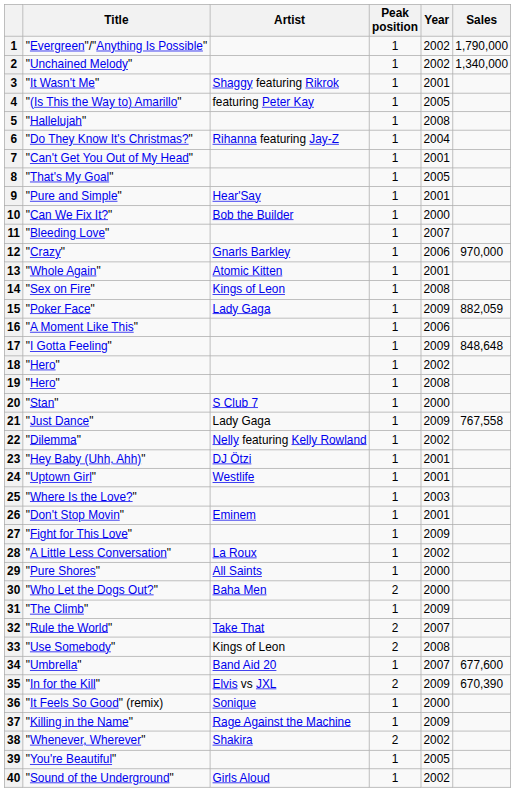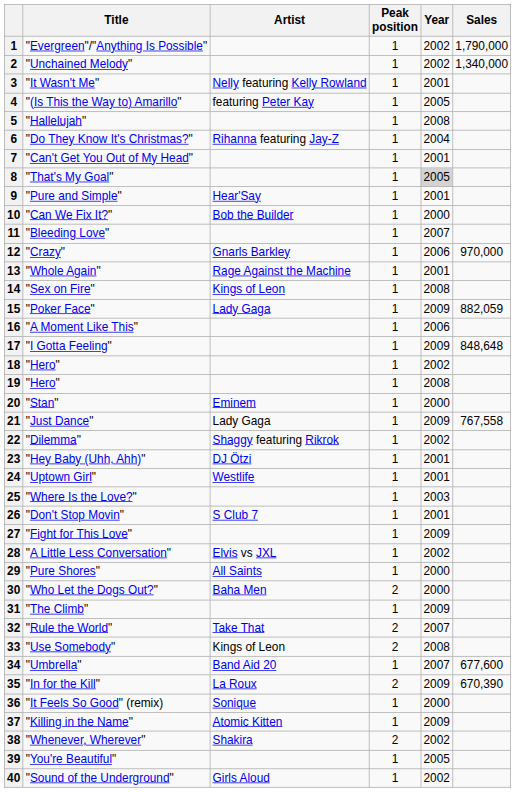 <table class="wikitable sortable plainrowheaders">
 <tr>
 <th scope=col></th>
 <th scope=col>Title</th>
 <th scope=col>Artist</th>
 <th scope=col>Peak<br>position</th>
 <th scope=col>Year</th>
 <th scope=col>Sales</th>
 </tr>
 <tr>
 <th scope=row style="text-align:center;">1</th>
 <td>"<a href='#'>Evergreen</a>"/"<a href='#'>Anything Is Possible</a>"</td>
 <td></td>
 <td style="text-align:center;">1</td>
 <td style="text-align:center;">2002</td>
 <td style="text-align:center;">1,790,000</td>
 </tr>
 <tr>
 <th scope=row style="text-align:center;">2</th>
 <td>"<a href='#'>Unchained Melody</a>"</td>
 <td></td>
 <td style="text-align:center;">1</td>
 <td style="text-align:center;">2002</td>
 <td style="text-align:center;">1,340,000</td>
 </tr>
 <tr>
 <th scope=row style="text-align:center;">3</th>
 <td>"<a href='#'>It Wasn't Me</a>"</td>
-<td><a href='#'>Shaggy</a> featuring <a href='#'>Rikrok</a></td>
+<td><a href='#'>Nelly</a> featuring <a href='#'>Kelly Rowland</a></td>
 <td style="text-align:center;">1</td>
 <td style="text-align:center;">2001</td>
 <td></td>
 </tr>
 <tr>
 <th scope=row style="text-align:center;">4</th>
 <td>"<a href='#'>(Is This the Way to) Amarillo</a>"</td>
 <td> featuring <a href='#'>Peter Kay</a></td>
 <td style="text-align:center;">1</td>
 <td style="text-align:center;">2005</td>
 <td></td>
 </tr>
 <tr>
 <th scope=row style="text-align:center;">5</th>
 <td>"<a href='#'>Hallelujah</a>"</td>
 <td></td>
 <td style="text-align:center;">1</td>
 <td style="text-align:center;">2008</td>
 <td></td>
 </tr>
 <tr>
 <th scope=row style="text-align:center;">6</th>
 <td>"<a href='#'>Do They Know It's Christmas?</a>"</td>
 <td><a href='#'>Rihanna</a> featuring <a href='#'>Jay-Z</a></td>
 <td style="text-align:center;">1</td>
 <td style="text-align:center;">2004</td>
 <td></td>
 </tr>
 <tr>
 <th scope=row style="text-align:center;">7</th>
 <td>"<a href='#'>Can't Get You Out of My Head</a>"</td>
 <td></td>
 <td style="text-align:center;">1</td>
 <td style="text-align:center;">2001</td>
 <td></td>
 </tr>
 <tr>
 <th scope=row style="text-align:center;">8</th>
 <td>"<a href='#'>That's My Goal</a>"</td>
 <td></td>
 <td style="text-align:center;">1</td>
-<td style="text-align:center;">2005</td>
+<td style="background: lightgrey; text-align:center;">2005</td>
 <td></td>
 </tr>
 <tr>
 <th scope=row style="text-align:center;">9</th>
 <td>"<a href='#'>Pure and Simple</a>"</td>
 <td><a href='#'>Hear'Say</a></td>
 <td style="text-align:center;">1</td>
 <td style="text-align:center;">2001</td>
 <td></td>
 </tr>
 <tr>
 <th scope=row style="text-align:center;">10</th>
 <td>"<a href='#'>Can We Fix It?</a>"</td>
 <td><a href='#'>Bob the Builder</a></td>
 <td style="text-align:center;">1</td>
 <td style="text-align:center;">2000</td>
 <td></td>
 </tr>
 <tr>
 <th scope=row style="text-align:center;">11</th>
 <td>"<a href='#'>Bleeding Love</a>"</td>
 <td></td>
 <td style="text-align:center;">1</td>
 <td style="text-align:center;">2007</td>
 <td></td>
 </tr>
 <tr>
 <th scope=row style="text-align:center;">12</th>
 <td>"<a href='#'>Crazy</a>"</td>
 <td><a href='#'>Gnarls Barkley</a></td>
 <td style="text-align:center;">1</td>
 <td style="text-align:center;">2006</td>
 <td style="text-align:center;">970,000</td>
 </tr>
 <tr>
 <th scope=row style="text-align:center;">13</th>
 <td>"<a href='#'>Whole Again</a>"</td>
-<td><a href='#'>Atomic Kitten</a></td>
+<td><a href='#'>Rage Against the Machine</a></td>
 <td style="text-align:center;">1</td>
 <td style="text-align:center;">2001</td>
 <td></td>
 </tr>
 <tr>
 <th scope=row style="text-align:center;">14</th>
 <td>"<a href='#'>Sex on Fire</a>"</td>
 <td><a href='#'>Kings of Leon</a></td>
 <td style="text-align:center;">1</td>
 <td style="text-align:center;">2008</td>
 <td></td>
 </tr>
 <tr>
 <th scope=row style="text-align:center;">15</th>
 <td>"<a href='#'>Poker Face</a>"</td>
 <td><a href='#'>Lady Gaga</a></td>
 <td style="text-align:center;">1</td>
 <td style="text-align:center;">2009</td>
 <td style="text-align:center;">882,059</td>
 </tr>
 <tr>
 <th scope=row style="text-align:center;">16</th>
 <td>"<a href='#'>A Moment Like This</a>"</td>
 <td></td>
 <td style="text-align:center;">1</td>
 <td style="text-align:center;">2006</td>
 <td></td>
 </tr>
 <tr>
 <th scope=row style="text-align:center;">17</th>
 <td>"<a href='#'>I Gotta Feeling</a>"</td>
 <td></td>
 <td style="text-align:center;">1</td>
 <td style="text-align:center;">2009</td>
 <td style="text-align:center;">848,648</td>
 </tr>
 <tr>
 <th scope=row style="text-align:center;">18</th>
 <td>"<a href='#'>Hero</a>"</td>
 <td></td>
 <td style="text-align:center;">1</td>
 <td style="text-align:center;">2002</td>
 <td></td>
 </tr>
 <tr>
 <th scope=row style="text-align:center;">19</th>
 <td>"<a href='#'>Hero</a>"</td>
 <td></td>
 <td style="text-align:center;">1</td>
 <td style="text-align:center;">2008</td>
 <td></td>
 </tr>
 <tr>
 <th scope=row style="text-align:center;">20</th>
 <td>"<a href='#'>Stan</a>"</td>
-<td><a href='#'>S Club 7</a></td>
+<td><a href='#'>Eminem</a></td>
 <td style="text-align:center;">1</td>
 <td style="text-align:center;">2000</td>
 <td></td>
 </tr>
 <tr>
 <th scope=row style="text-align:center;">21</th>
 <td>"<a href='#'>Just Dance</a>"</td>
 <td>Lady Gaga</td>
 <td style="text-align:center;">1</td>
 <td style="text-align:center;">2009</td>
 <td style="text-align:center;">767,558</td>
 </tr>
 <tr>
 <th scope=row style="text-align:center;">22</th>
 <td>"<a href='#'>Dilemma</a>"</td>
-<td><a href='#'>Nelly</a> featuring <a href='#'>Kelly Rowland</a></td>
+<td><a href='#'>Shaggy</a> featuring <a href='#'>Rikrok</a></td>
 <td style="text-align:center;">1</td>
 <td style="text-align:center;">2002</td>
 <td></td>
 </tr>
 <tr>
 <th scope=row style="text-align:center;">23</th>
 <td>"<a href='#'>Hey Baby (Uhh, Ahh)</a>"</td>
 <td><a href='#'>DJ Ötzi</a></td>
 <td style="text-align:center;">1</td>
 <td style="text-align:center;">2001</td>
 <td></td>
 </tr>
 <tr>
 <th scope=row style="text-align:center;">24</th>
 <td>"<a href='#'>Uptown Girl</a>"</td>
 <td><a href='#'>Westlife</a></td>
 <td style="text-align:center;">1</td>
 <td style="text-align:center;">2001</td>
 <td></td>
 </tr>
 <tr>
 <th scope=row style="text-align:center;">25</th>
 <td>"<a href='#'>Where Is the Love?</a>"</td>
 <td></td>
 <td style="text-align:center;">1</td>
 <td style="text-align:center;">2003</td>
 <td></td>
 </tr>
 <tr>
 <th scope=row style="text-align:center;">26</th>
 <td>"<a href='#'>Don't Stop Movin</a>"</td>
-<td><a href='#'>Eminem</a></td>
+<td><a href='#'>S Club 7</a></td>
 <td style="text-align:center;">1</td>
 <td style="text-align:center;">2001</td>
 <td></td>
 </tr>
 <tr>
 <th scope=row style="text-align:center;">27</th>
 <td>"<a href='#'>Fight for This Love</a>"</td>
 <td></td>
 <td style="text-align:center;">1</td>
 <td style="text-align:center;">2009</td>
 <td></td>
 </tr>
 <tr>
 <th scope=row style="text-align:center;">28</th>
 <td>"<a href='#'>A Little Less Conversation</a>"</td>
-<td><a href='#'>La Roux</a></td>
+<td><a href='#'>Elvis</a> vs <a href='#'>JXL</a></td>
 <td style="text-align:center;">1</td>
 <td style="text-align:center;">2002</td>
 <td></td>
 </tr>
 <tr>
 <th scope=row style="text-align:center;">29</th>
 <td>"<a href='#'>Pure Shores</a>"</td>
 <td><a href='#'>All Saints</a></td>
 <td style="text-align:center;">1</td>
 <td style="text-align:center;">2000</td>
 <td></td>
 </tr>
 <tr>
 <th scope=row style="text-align:center;">30</th>
 <td>"<a href='#'>Who Let the Dogs Out?</a>"</td>
 <td><a href='#'>Baha Men</a></td>
 <td style="text-align:center;">2</td>
 <td style="text-align:center;">2000</td>
 <td></td>
 </tr>
 <tr>
 <th scope=row style="text-align:center;">31</th>
 <td>"<a href='#'>The Climb</a>"</td>
 <td></td>
 <td style="text-align:center;">1</td>
 <td style="text-align:center;">2009</td>
 <td></td>
 </tr>
 <tr>
 <th scope=row style="text-align:center;">32</th>
 <td>"<a href='#'>Rule the World</a>"</td>
 <td><a href='#'>Take That</a></td>
 <td style="text-align:center;">2</td>
 <td style="text-align:center;">2007</td>
 <td></td>
 </tr>
 <tr>
 <th scope=row style="text-align:center;">33</th>
 <td>"<a href='#'>Use Somebody</a>"</td>
 <td>Kings of Leon</td>
 <td style="text-align:center;">2</td>
 <td style="text-align:center;">2008</td>
 <td></td>
 </tr>
 <tr>
 <th scope=row style="text-align:center;">34</th>
 <td>"<a href='#'>Umbrella</a>"</td>
 <td><a href='#'>Band Aid 20</a></td>
 <td style="text-align:center;">1</td>
 <td style="text-align:center;">2007</td>
 <td style="text-align:center;">677,600</td>
 </tr>
 <tr>
 <th scope=row style="text-align:center;">35</th>
 <td>"<a href='#'>In for the Kill</a>"</td>
-<td><a href='#'>Elvis</a> vs <a href='#'>JXL</a></td>
+<td><a href='#'>La Roux</a></td>
 <td style="text-align:center;">2</td>
 <td style="text-align:center;">2009</td>
 <td style="text-align:center;">670,390</td>
 </tr>
 <tr>
 <th scope=row style="text-align:center;">36</th>
 <td>"<a href='#'>It Feels So Good</a>" (remix)</td>
 <td><a href='#'>Sonique</a></td>
 <td style="text-align:center;">1</td>
 <td style="text-align:center;">2000</td>
 <td></td>
 </tr>
 <tr>
 <th scope=row style="text-align:center;">37</th>
 <td>"<a href='#'>Killing in the Name</a>"</td>
-<td><a href='#'>Rage Against the Machine</a></td>
+<td><a href='#'>Atomic Kitten</a></td>
 <td style="text-align:center;">1</td>
 <td style="text-align:center;">2009</td>
 <td></td>
 </tr>
 <tr>
 <th scope=row style="text-align:center;">38</th>
 <td>"<a href='#'>Whenever, Wherever</a>"</td>
 <td><a href='#'>Shakira</a></td>
 <td style="text-align:center;">2</td>
 <td style="text-align:center;">2002</td>
 <td></td>
 </tr>
 <tr>
 <th scope=row style="text-align:center;">39</th>
 <td>"<a href='#'>You're Beautiful</a>"</td>
 <td></td>
 <td style="text-align:center;">1</td>
 <td style="text-align:center;">2005</td>
 <td></td>
 </tr>
 <tr>
 <th scope=row style="text-align:center;">40</th>
 <td>"<a href='#'>Sound of the Underground</a>"</td>
 <td><a href='#'>Girls Aloud</a></td>
 <td style="text-align:center;">1</td>
 <td style="text-align:center;">2002</td>
 <td></td>
 </tr>
 </table>
